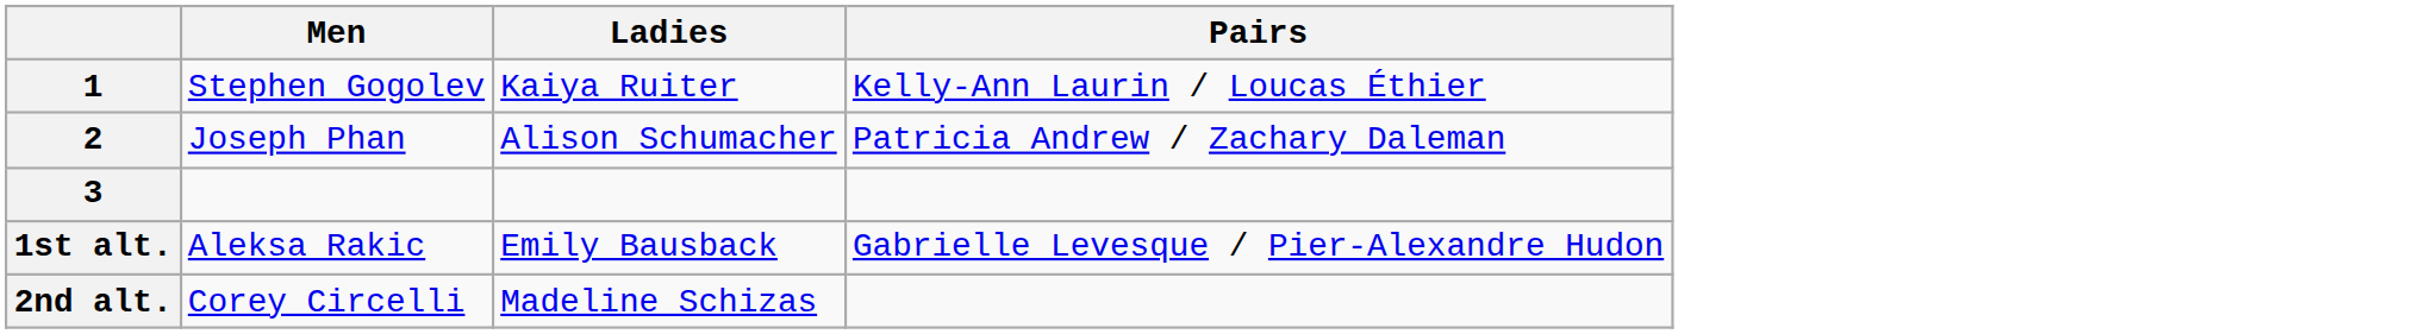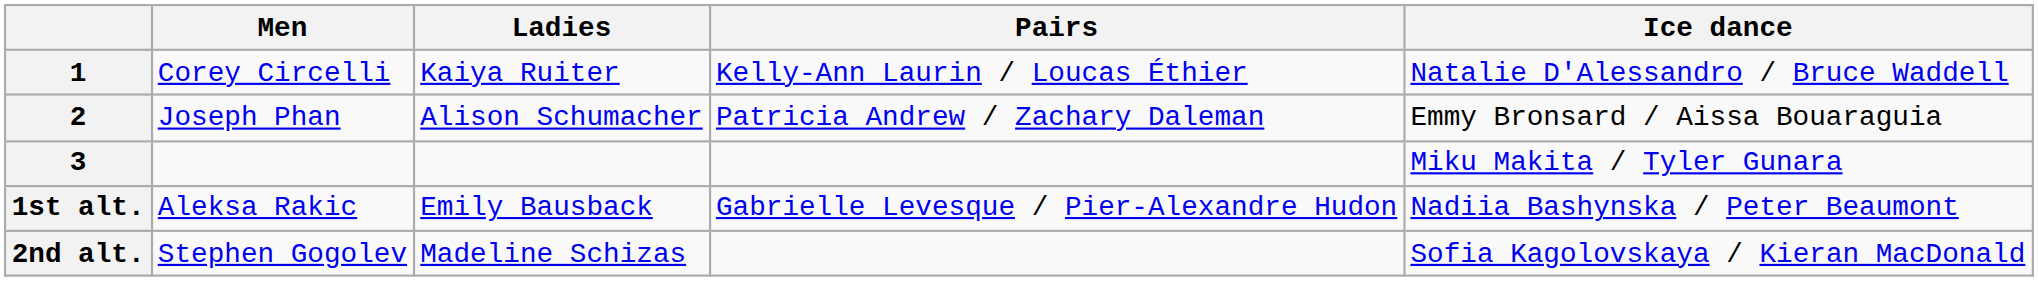 <table class="wikitable">
 <tr>
 <th></th>
 <th>Men</th>
 <th>Ladies</th>
 <th>Pairs</th>
+<th>Ice dance</th>
 </tr>
 <tr>
 <th>1</th>
-<td><a href='#'>Stephen Gogolev</a></td>
+<td><a href='#'>Corey Circelli</a></td>
 <td><a href='#'>Kaiya Ruiter</a></td>
 <td><a href='#'>Kelly-Ann Laurin</a> / <a href='#'>Loucas Éthier</a></td>
+<td><a href='#'>Natalie D'Alessandro</a> / <a href='#'>Bruce Waddell</a></td>
 </tr>
 <tr>
 <th>2</th>
 <td><a href='#'>Joseph Phan</a></td>
 <td><a href='#'>Alison Schumacher</a></td>
 <td><a href='#'>Patricia Andrew</a> / <a href='#'>Zachary Daleman</a></td>
+<td>Emmy Bronsard / Aissa Bouaraguia</td>
 </tr>
 <tr>
 <th>3</th>
 <td></td>
 <td></td>
 <td></td>
+<td><a href='#'>Miku Makita</a> / <a href='#'>Tyler Gunara</a></td>
 </tr>
 <tr>
 <th>1st alt.</th>
 <td><a href='#'>Aleksa Rakic</a></td>
 <td><a href='#'>Emily Bausback</a></td>
 <td><a href='#'>Gabrielle Levesque</a> / <a href='#'>Pier-Alexandre Hudon</a></td>
+<td><a href='#'>Nadiia Bashynska</a> / <a href='#'>Peter Beaumont</a></td>
 </tr>
 <tr>
 <th>2nd alt.</th>
-<td><a href='#'>Corey Circelli</a></td>
+<td><a href='#'>Stephen Gogolev</a></td>
 <td><a href='#'>Madeline Schizas</a></td>
 <td></td>
+<td><a href='#'>Sofia Kagolovskaya</a> / <a href='#'>Kieran MacDonald</a></td>
 </tr>
 </table>
